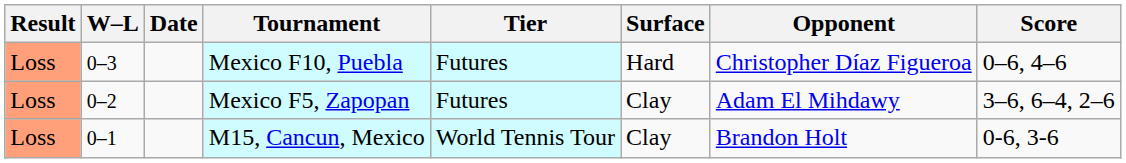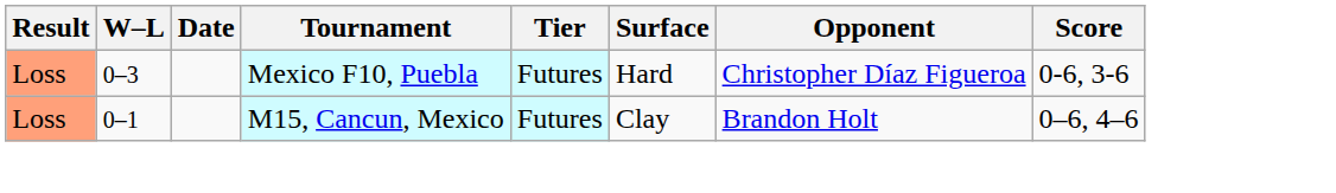 <table class="sortable wikitable">
 <tr>
 <th>Result</th>
 <th class="unsortable">W–L</th>
 <th>Date</th>
 <th>Tournament</th>
 <th>Tier</th>
 <th>Surface</th>
 <th>Opponent</th>
 <th class="unsortable">Score</th>
 </tr>
 <tr>
 <td bgcolor=FFA07A>Loss</td>
 <td><small>0–3</small></td>
 <td></td>
 <td style="background:#cffcff;">Mexico F10, <a href='#'>Puebla</a></td>
 <td style="background:#cffcff;">Futures</td>
 <td>Hard</td>
 <td> <a href='#'>Christopher Díaz Figueroa</a></td>
-<td>0–6, 4–6</td>
-</tr>
-<tr>
-<td bgcolor=FFA07A>Loss</td>
-<td><small>0–2</small></td>
-<td></td>
-<td style="background:#cffcff;">Mexico F5, <a href='#'>Zapopan</a></td>
-<td style="background:#cffcff;">Futures</td>
-<td>Clay</td>
-<td> <a href='#'>Adam El Mihdawy</a></td>
-<td>3–6, 6–4, 2–6</td>
+<td>0-6, 3-6</td>
 </tr>
 <tr>
 <td bgcolor=FFA07A>Loss</td>
 <td><small>0–1</small></td>
 <td></td>
 <td style="background:#cffcff;">M15, <a href='#'>Cancun</a>, Mexico</td>
-<td style="background:#cffcff;">World Tennis Tour</td>
+<td style="background:#cffcff;">Futures</td>
 <td>Clay</td>
 <td> <a href='#'>Brandon Holt</a></td>
-<td>0-6, 3-6</td>
+<td>0–6, 4–6</td>
 </tr>
 </table>
